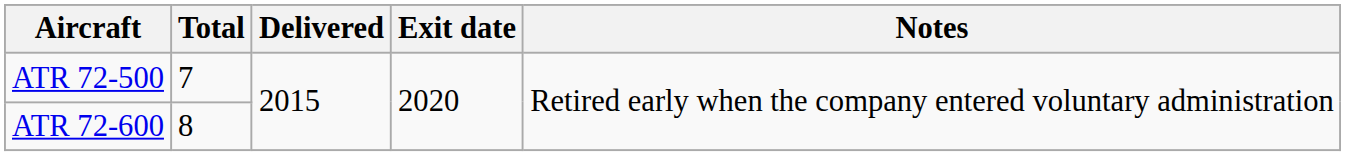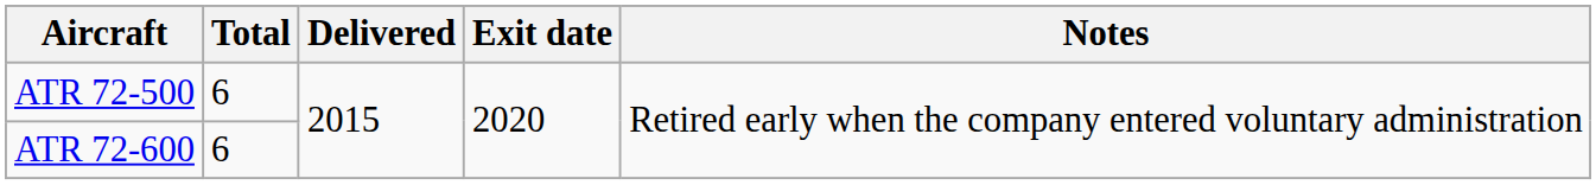 <table class="wikitable">
 <tr>
 <th>Aircraft</th>
 <th>Total</th>
 <th>Delivered</th>
 <th>Exit date</th>
 <th>Notes</th>
 </tr>
 <tr>
 <td><a href='#'>ATR 72-500</a></td>
-<td>7</td>
+<td>6</td>
 <td rowspan="2">2015</td>
 <td rowspan="2">2020</td>
 <td rowspan="2">Retired early when the company entered voluntary administration</td>
 </tr>
 <tr>
 <td><a href='#'>ATR 72-600</a></td>
-<td>8</td>
+<td>6</td>
 </tr>
 </table>
